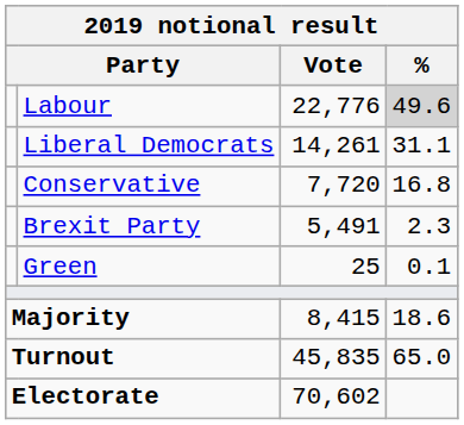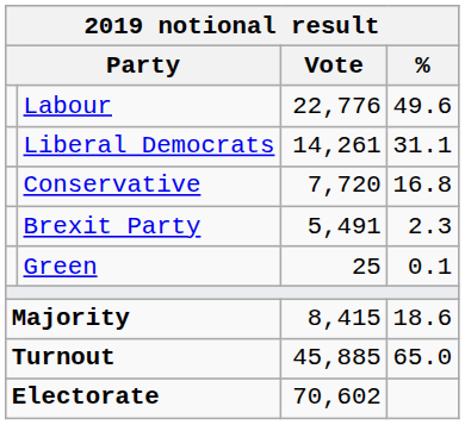 <table class="wikitable">
 <tr>
 <th colspan="4">2019 notional result  </th>
 </tr>
 <tr>
 <th bgcolor="#DDDDFF" width="130px" colspan="2">Party</th>
 <th bgcolor="#DDDDFF" width="50px">Vote</th>
 <th bgcolor="#DDDDFF" width="30px">%</th>
 </tr>
 <tr>
 <td></td>
 <td><a href='#'>Labour</a></td>
 <td align=right>22,776</td>
-<td align=right style="background: lightgrey;">49.6</td>
+<td align=right>49.6</td>
 </tr>
 <tr>
 <td></td>
 <td><a href='#'>Liberal Democrats</a></td>
 <td align=right>14,261</td>
 <td align=right>31.1</td>
 </tr>
 <tr>
 <td></td>
 <td><a href='#'>Conservative</a></td>
 <td align=right>7,720</td>
 <td align=right>16.8</td>
 </tr>
 <tr>
 <td></td>
 <td><a href='#'>Brexit Party</a></td>
 <td align=right>5,491</td>
 <td align=right>2.3</td>
 </tr>
 <tr>
 <td></td>
 <td><a href='#'>Green</a></td>
 <td align=right>25</td>
 <td align=right>0.1</td>
 </tr>
 <tr>
 <td colspan="4" bgcolor="#EAECF0"></td>
 </tr>
 <tr>
 <td colspan="2"><strong>Majority</strong></td>
 <td align=right>8,415</td>
 <td align=right>18.6</td>
 </tr>
 <tr>
 <td colspan="2"><strong>Turnout</strong></td>
-<td align=right>45,835</td>
+<td align=right>45,885</td>
 <td align=right>65.0</td>
 </tr>
 <tr>
 <td colspan="2"><strong>Electorate</strong></td>
 <td align=right>70,602</td>
 </tr>
 </table>
